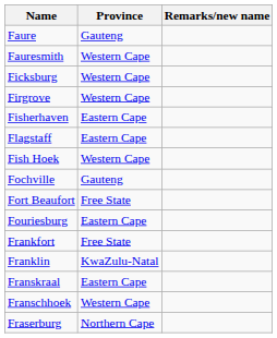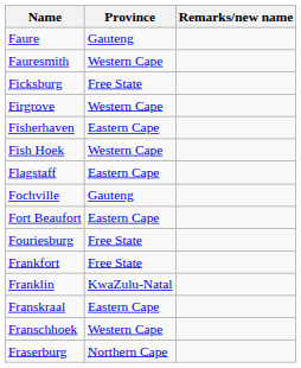 <table class="wikitable sortable" style="font-size: 95%;">
 <tr>
 <th>Name</th>
 <th>Province</th>
 <th>Remarks/new name</th>
 </tr>
 <tr>
 <td><a href='#'>Faure</a></td>
 <td><a href='#'>Gauteng</a></td>
 </tr>
 <tr>
 <td><a href='#'>Fauresmith</a></td>
 <td><a href='#'>Western Cape</a></td>
 <td></td>
 </tr>
 <tr>
 <td><a href='#'>Ficksburg</a></td>
-<td><a href='#'>Western Cape</a></td>
+<td><a href='#'>Free State</a></td>
 <td></td>
 </tr>
 <tr>
 <td><a href='#'>Firgrove</a></td>
 <td><a href='#'>Western Cape</a></td>
 </tr>
 <tr>
 <td><a href='#'>Fisherhaven</a></td>
 <td><a href='#'>Eastern Cape</a></td>
 <td></td>
 </tr>
 <tr>
-<td><a href='#'>Flagstaff</a></td>
-<td><a href='#'>Eastern Cape</a></td>
+<td><a href='#'>Fish Hoek</a></td>
+<td><a href='#'>Western Cape</a></td>
 <td></td>
 </tr>
 <tr>
-<td><a href='#'>Fish Hoek</a></td>
-<td><a href='#'>Western Cape</a></td>
+<td><a href='#'>Flagstaff</a></td>
+<td><a href='#'>Eastern Cape</a></td>
 <td></td>
 </tr>
 <tr>
 <td><a href='#'>Fochville</a></td>
 <td><a href='#'>Gauteng</a></td>
 <td></td>
 </tr>
 <tr>
 <td><a href='#'>Fort Beaufort</a></td>
-<td><a href='#'>Free State</a></td>
+<td><a href='#'>Eastern Cape</a></td>
 <td></td>
 </tr>
 <tr>
 <td><a href='#'>Fouriesburg</a></td>
-<td><a href='#'>Eastern Cape</a></td>
+<td><a href='#'>Free State</a></td>
 <td></td>
 </tr>
 <tr>
 <td><a href='#'>Frankfort</a></td>
 <td><a href='#'>Free State</a></td>
 <td></td>
 </tr>
 <tr>
 <td><a href='#'>Franklin</a></td>
 <td><a href='#'>KwaZulu-Natal</a></td>
 <td></td>
 </tr>
 <tr>
 <td><a href='#'>Franskraal</a></td>
 <td><a href='#'>Eastern Cape</a></td>
 <td></td>
 </tr>
 <tr>
 <td><a href='#'>Franschhoek</a></td>
 <td><a href='#'>Western Cape</a></td>
 <td></td>
 </tr>
 <tr>
 <td><a href='#'>Fraserburg</a></td>
 <td><a href='#'>Northern Cape</a></td>
 <td></td>
 </tr>
 </table>
